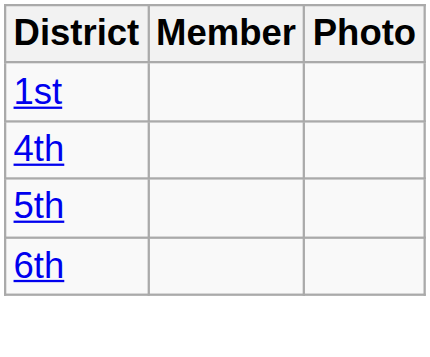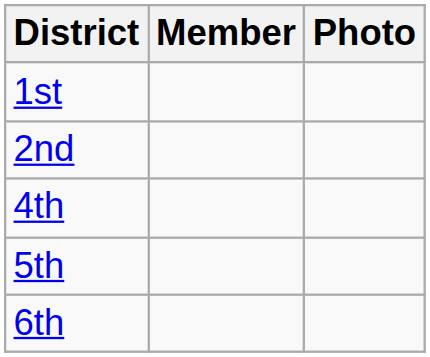 <table class="wikitable sortable">
 <tr>
 <th>District</th>
 <th>Member</th>
 <th>Photo</th>
 </tr>
 <tr>
 <td><a href='#'>1st</a></td>
+<td></td>
+<td></td>
+</tr>
+<tr>
+<td><a href='#'>2nd</a></td>
 <td></td>
 <td></td>
 </tr>
 <tr>
 <td><a href='#'>4th</a></td>
 <td></td>
 <td></td>
 </tr>
 <tr>
 <td><a href='#'>5th</a></td>
 <td></td>
 <td></td>
 </tr>
 <tr>
 <td><a href='#'>6th</a></td>
 <td></td>
 <td></td>
 </tr>
 </table>
